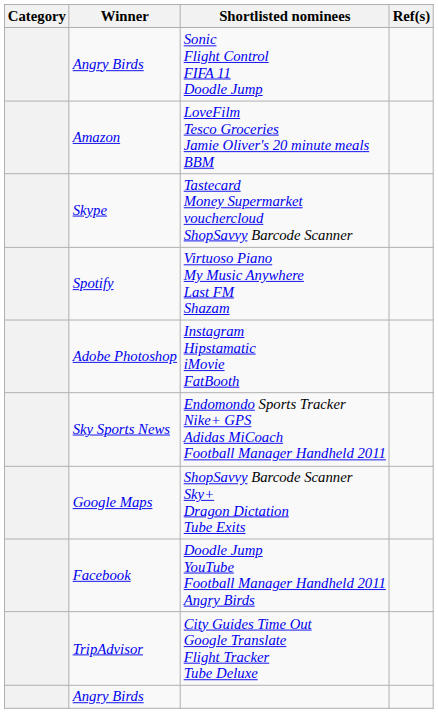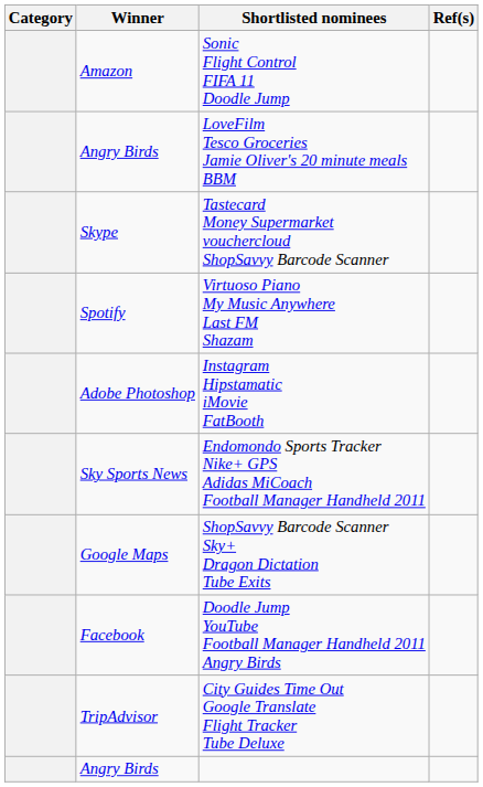 <table class="wikitable sortable">
 <tr>
 <th scope="col">Category</th>
 <th scope="col">Winner</th>
 <th scope="col">Shortlisted nominees</th>
 <th scope="col" align="center" class="unsortable">Ref(s)</th>
 </tr>
 <tr>
 <th scope="row"></th>
-<td><em><a href='#'>Angry Birds</a></em></td>
+<td><em><a href='#'>Amazon</a></em></td>
 <td><em><a href='#'>Sonic</a></em> <br> <em><a href='#'>Flight Control</a></em> <br> <em><a href='#'>FIFA 11</a></em> <br> <em><a href='#'>Doodle Jump</a></em></td>
 <td align="center"></td>
 </tr>
 <tr>
 <th scope="row"></th>
-<td><em><a href='#'>Amazon</a></em></td>
+<td><em><a href='#'>Angry Birds</a></em></td>
 <td><em><a href='#'>LoveFilm</a></em> <br> <em><a href='#'>Tesco Groceries</a></em> <br> <em><a href='#'>Jamie Oliver's 20 minute meals</a></em> <br> <em><a href='#'>BBM</a></em></td>
 <td align="center"></td>
 </tr>
 <tr>
 <th scope="row"></th>
 <td><em><a href='#'>Skype</a></em></td>
 <td><em><a href='#'>Tastecard</a></em> <br> <em><a href='#'>Money Supermarket</a></em> <br> <em><a href='#'>vouchercloud</a></em> <br> <em><a href='#'>ShopSavvy</a> Barcode Scanner</em></td>
 <td align="center"></td>
 </tr>
 <tr>
 <th scope="row"></th>
 <td><em><a href='#'>Spotify</a></em></td>
 <td><em><a href='#'>Virtuoso Piano</a></em> <br> <em><a href='#'>My Music Anywhere</a></em> <br> <em><a href='#'>Last FM</a></em> <br> <em><a href='#'>Shazam</a></em></td>
 <td align="center"></td>
 </tr>
 <tr>
 <th scope="row"></th>
 <td><em><a href='#'>Adobe Photoshop</a></em></td>
 <td><em><a href='#'>Instagram</a></em> <br> <em><a href='#'>Hipstamatic</a></em> <br> <em><a href='#'>iMovie</a></em> <br> <em><a href='#'>FatBooth</a></em></td>
 <td align="center"></td>
 </tr>
 <tr>
 <th scope="row"></th>
 <td><em><a href='#'>Sky Sports News</a></em></td>
 <td><em><a href='#'>Endomondo</a> Sports Tracker</em> <br> <em><a href='#'>Nike+ GPS</a></em> <br> <em><a href='#'>Adidas MiCoach</a></em> <br> <em><a href='#'>Football Manager Handheld 2011</a></em></td>
 <td align="center"></td>
 </tr>
 <tr>
 <th scope="row"></th>
 <td><em><a href='#'>Google Maps</a></em></td>
 <td><em><a href='#'>ShopSavvy</a> Barcode Scanner</em> <br> <em><a href='#'>Sky+</a></em> <br> <em><a href='#'>Dragon Dictation</a></em> <br> <em><a href='#'>Tube Exits</a></em></td>
 <td align="center"></td>
 </tr>
 <tr>
 <th scope="row"></th>
 <td><em><a href='#'>Facebook</a></em></td>
 <td><em><a href='#'>Doodle Jump</a></em> <br> <em><a href='#'>YouTube</a></em> <br> <em><a href='#'>Football Manager Handheld 2011</a></em> <br> <em><a href='#'>Angry Birds</a></em></td>
 <td align="center"></td>
 </tr>
 <tr>
 <th scope="row"></th>
 <td><em><a href='#'>TripAdvisor</a></em></td>
 <td><em><a href='#'>City Guides Time Out</a></em> <br> <em><a href='#'>Google Translate</a></em> <br> <em><a href='#'>Flight Tracker</a></em> <br> <em><a href='#'>Tube Deluxe</a></em></td>
 <td align="center"></td>
 </tr>
 <tr>
 <th scope="row"></th>
 <td><em><a href='#'>Angry Birds</a></em></td>
 <td></td>
 <td align="center"></td>
 </tr>
 </table>
